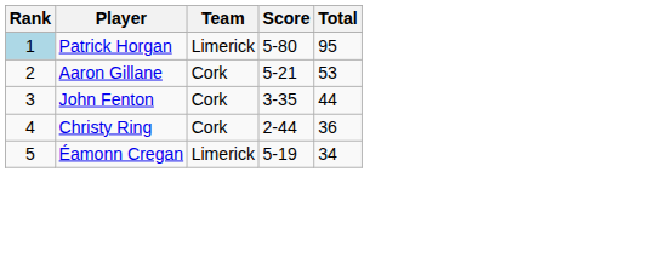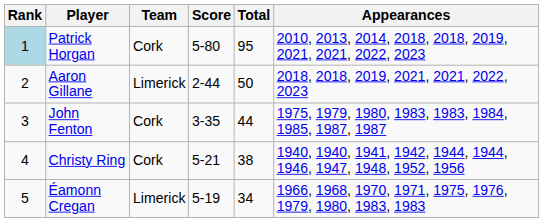 <table class="wikitable">
 <tr>
 <th>Rank</th>
 <th>Player</th>
 <th>Team</th>
 <th>Score</th>
 <th>Total</th>
+<th>Appearances</th>
 </tr>
 <tr>
 <td rowspan=1 align=center style="background: lightblue;">1</td>
 <td><a href='#'>Patrick Horgan</a></td>
-<td>Limerick</td>
+<td>Cork</td>
 <td>5-80</td>
 <td>95</td>
+<td><a href='#'>2010</a>, <a href='#'>2013</a>, <a href='#'>2014</a>, <a href='#'>2018</a>, <a href='#'>2018</a>, <a href='#'>2019</a>, <a href='#'>2021</a>, <a href='#'>2021</a>, <a href='#'>2022</a>, <a href='#'>2023</a></td>
 </tr>
 <tr>
 <td rowspan=1 align=center>2</td>
 <td><a href='#'>Aaron Gillane</a></td>
-<td>Cork</td>
-<td>5-21</td>
-<td>53</td>
+<td>Limerick</td>
+<td>2-44</td>
+<td>50</td>
+<td><a href='#'>2018</a>, <a href='#'>2018</a>, <a href='#'>2019</a>, <a href='#'>2021</a>, <a href='#'>2021</a>, <a href='#'>2022</a>, <a href='#'>2023</a></td>
 </tr>
 <tr>
 <td rowspan=1 align=center>3</td>
 <td><a href='#'>John Fenton</a></td>
 <td>Cork</td>
 <td>3-35</td>
 <td>44</td>
+<td><a href='#'>1975</a>, <a href='#'>1979</a>, <a href='#'>1980</a>, <a href='#'>1983</a>, <a href='#'>1983</a>, <a href='#'>1984</a>, <a href='#'>1985</a>, <a href='#'>1987</a>, <a href='#'>1987</a></td>
 </tr>
 <tr>
 <td rowspan=1 align=center>4</td>
 <td><a href='#'>Christy Ring</a></td>
 <td>Cork</td>
-<td>2-44</td>
-<td>36</td>
+<td>5-21</td>
+<td>38</td>
+<td><a href='#'>1940</a>, <a href='#'>1940</a>, <a href='#'>1941</a>, <a href='#'>1942</a>, <a href='#'>1944</a>, <a href='#'>1944</a>, <a href='#'>1946</a>, <a href='#'>1947</a>, <a href='#'>1948</a>, <a href='#'>1952</a>, <a href='#'>1956</a></td>
 </tr>
 <tr>
 <td rowspan=1 align=center>5</td>
 <td><a href='#'>Éamonn Cregan</a></td>
 <td>Limerick</td>
 <td>5-19</td>
 <td>34</td>
+<td><a href='#'>1966</a>, <a href='#'>1968</a>, <a href='#'>1970</a>, <a href='#'>1971</a>, <a href='#'>1975</a>, <a href='#'>1976</a>, <a href='#'>1979</a>, <a href='#'>1980</a>, <a href='#'>1983</a>, <a href='#'>1983</a></td>
 </tr>
 </table>
